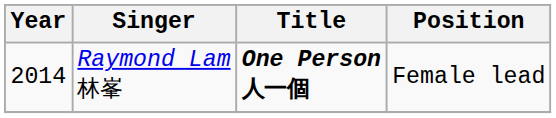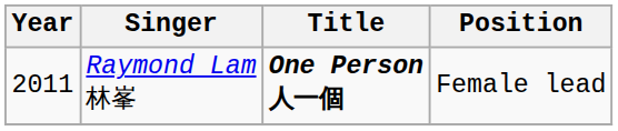 <table class="wikitable" style="font-size: 95%;">
 <tr>
 <th>Year</th>
 <th>Singer</th>
 <th>Title</th>
 <th>Position</th>
 </tr>
 <tr>
-<td>2014</td>
+<td>2011</td>
 <td><em><a href='#'>Raymond Lam</a></em><br> 林峯</td>
 <td><strong><em>One Person</em><br> 人一個</strong></td>
 <td>Female lead</td>
 </tr>
 <tr>
 </tr>
 </table>
